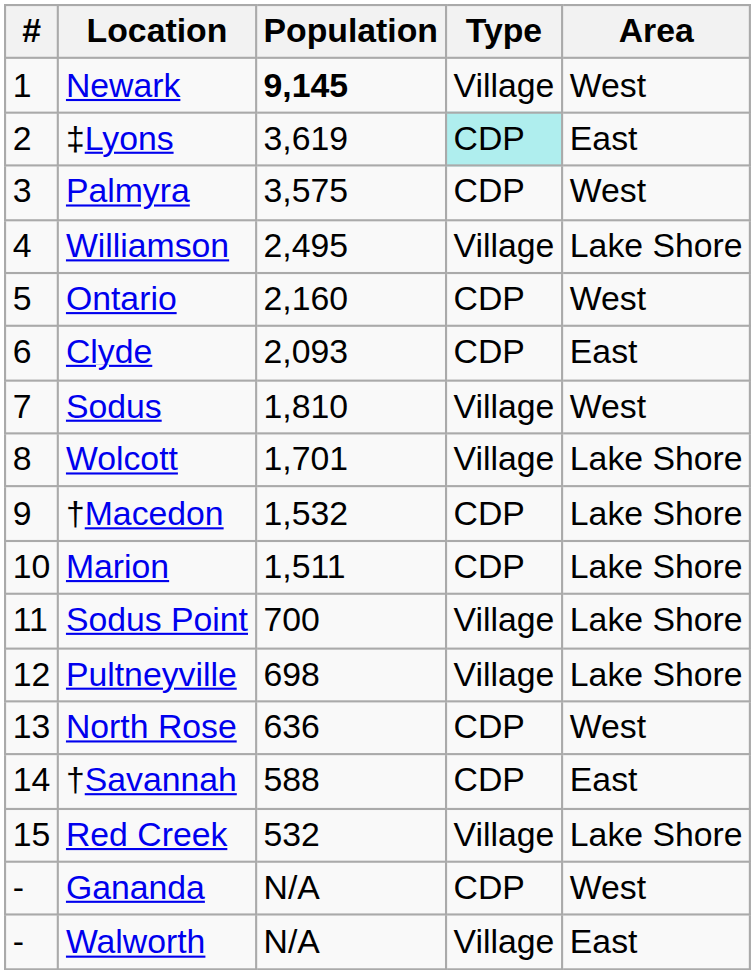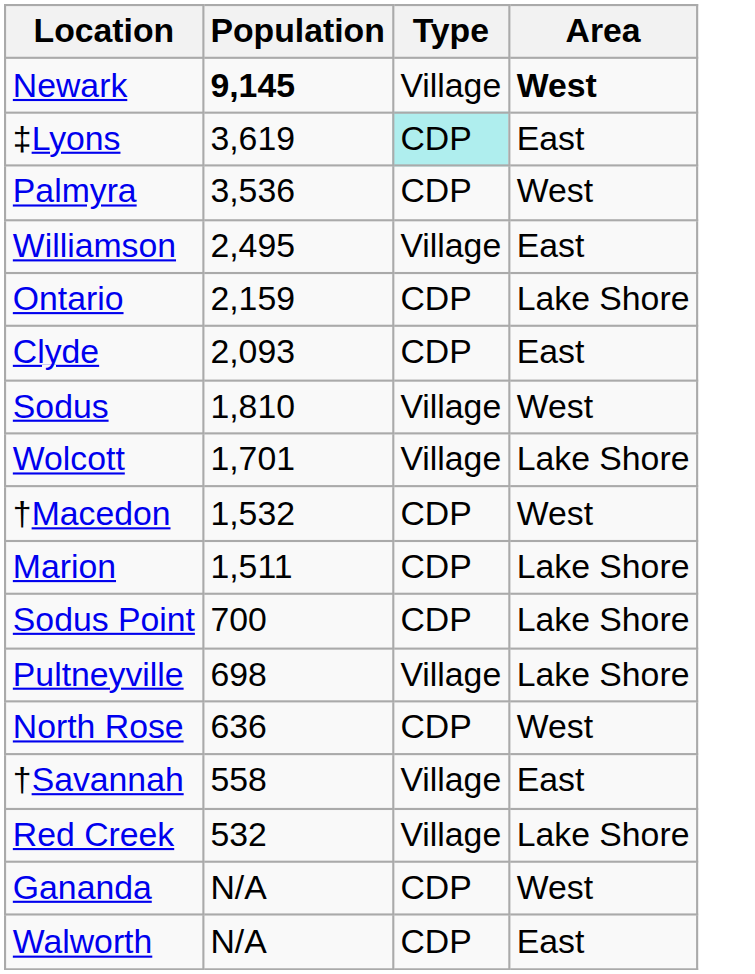 <table class="wikitable sortable">
 <tr>
-<th>#</th>
 <th>Location</th>
 <th>Population</th>
 <th>Type</th>
 <th>Area</th>
 </tr>
 <tr>
-<td>1</td>
 <td><a href='#'>Newark</a></td>
 <td><strong>9,145</strong></td>
 <td>Village</td>
-<td>West</td>
+<td><strong>West</strong></td>
 </tr>
 <tr>
-<td>2</td>
 <td>‡<a href='#'>Lyons</a></td>
 <td>3,619</td>
 <td style="background: paleturquoise;">CDP</td>
 <td>East</td>
 </tr>
 <tr>
-<td>3</td>
 <td><a href='#'>Palmyra</a></td>
-<td>3,575</td>
+<td>3,536</td>
 <td>CDP</td>
 <td>West</td>
 </tr>
 <tr>
-<td>4</td>
 <td><a href='#'>Williamson</a></td>
 <td>2,495</td>
 <td>Village</td>
+<td>East</td>
+</tr>
+<tr>
+<td><a href='#'>Ontario</a></td>
+<td>2,159</td>
+<td>CDP</td>
 <td>Lake Shore</td>
 </tr>
 <tr>
-<td>5</td>
-<td><a href='#'>Ontario</a></td>
-<td>2,160</td>
-<td>CDP</td>
-<td>West</td>
-</tr>
-<tr>
-<td>6</td>
 <td><a href='#'>Clyde</a></td>
 <td>2,093</td>
 <td>CDP</td>
 <td>East</td>
 </tr>
 <tr>
-<td>7</td>
 <td><a href='#'>Sodus</a></td>
 <td>1,810</td>
 <td>Village</td>
 <td>West</td>
 </tr>
 <tr>
-<td>8</td>
 <td><a href='#'>Wolcott</a></td>
 <td>1,701</td>
 <td>Village</td>
 <td>Lake Shore</td>
 </tr>
 <tr>
-<td>9</td>
 <td>†<a href='#'>Macedon</a></td>
 <td>1,532</td>
 <td>CDP</td>
-<td>Lake Shore</td>
+<td>West</td>
 </tr>
 <tr>
-<td>10</td>
 <td><a href='#'>Marion</a></td>
 <td>1,511</td>
 <td>CDP</td>
 <td>Lake Shore</td>
 </tr>
 <tr>
-<td>11</td>
 <td><a href='#'>Sodus Point</a></td>
 <td>700</td>
-<td>Village</td>
+<td>CDP</td>
 <td>Lake Shore</td>
 </tr>
 <tr>
-<td>12</td>
 <td><a href='#'>Pultneyville</a></td>
 <td>698</td>
 <td>Village</td>
 <td>Lake Shore</td>
 </tr>
 <tr>
-<td>13</td>
 <td><a href='#'>North Rose</a></td>
 <td>636</td>
 <td>CDP</td>
 <td>West</td>
 </tr>
 <tr>
-<td>14</td>
 <td>†<a href='#'>Savannah</a></td>
-<td>588</td>
-<td>CDP</td>
+<td>558</td>
+<td>Village</td>
 <td>East</td>
 </tr>
 <tr>
-<td>15</td>
 <td><a href='#'>Red Creek</a></td>
 <td>532</td>
 <td>Village</td>
 <td>Lake Shore</td>
 </tr>
 <tr>
-<td>-</td>
 <td><a href='#'>Gananda</a></td>
 <td>N/A</td>
 <td>CDP</td>
 <td>West</td>
 </tr>
 <tr>
-<td>-</td>
 <td><a href='#'>Walworth</a></td>
 <td>N/A</td>
-<td>Village</td>
+<td>CDP</td>
 <td>East</td>
 </tr>
 </table>
